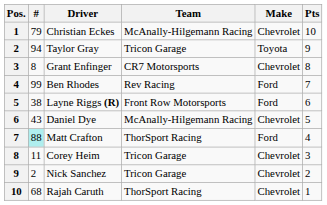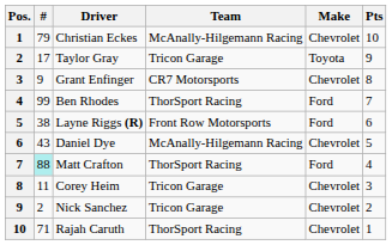 <table class="wikitable" style="font-size:95%">
 <tr>
 <th>Pos.</th>
 <th>#</th>
 <th>Driver</th>
 <th>Team</th>
 <th>Make</th>
 <th>Pts</th>
 </tr>
 <tr>
 <th>1</th>
 <td>79</td>
 <td>Christian Eckes</td>
 <td>McAnally-Hilgemann Racing</td>
 <td>Chevrolet</td>
 <td>10</td>
 </tr>
 <tr>
 <th>2</th>
-<td>94</td>
+<td>17</td>
 <td>Taylor Gray</td>
 <td>Tricon Garage</td>
 <td>Toyota</td>
 <td>9</td>
 </tr>
 <tr>
 <th>3</th>
-<td>8</td>
+<td>9</td>
 <td>Grant Enfinger</td>
 <td>CR7 Motorsports</td>
 <td>Chevrolet</td>
 <td>8</td>
 </tr>
 <tr>
 <th>4</th>
 <td>99</td>
 <td>Ben Rhodes</td>
-<td>Rev Racing</td>
+<td>ThorSport Racing</td>
 <td>Ford</td>
 <td>7</td>
 </tr>
 <tr>
 <th>5</th>
 <td>38</td>
 <td>Layne Riggs <strong>(R)</strong></td>
 <td>Front Row Motorsports</td>
 <td>Ford</td>
 <td>6</td>
 </tr>
 <tr>
 <th>6</th>
 <td>43</td>
 <td>Daniel Dye</td>
 <td>McAnally-Hilgemann Racing</td>
 <td>Chevrolet</td>
 <td>5</td>
 </tr>
 <tr>
 <th>7</th>
 <td style="background: paleturquoise;">88</td>
 <td>Matt Crafton</td>
 <td>ThorSport Racing</td>
 <td>Ford</td>
 <td>4</td>
 </tr>
 <tr>
 <th>8</th>
 <td>11</td>
 <td>Corey Heim</td>
 <td>Tricon Garage</td>
 <td>Chevrolet</td>
 <td>3</td>
 </tr>
 <tr>
 <th>9</th>
 <td>2</td>
 <td>Nick Sanchez</td>
 <td>Tricon Garage</td>
 <td>Chevrolet</td>
 <td>2</td>
 </tr>
 <tr>
 <th>10</th>
-<td>68</td>
+<td>71</td>
 <td>Rajah Caruth</td>
 <td>ThorSport Racing</td>
 <td>Chevrolet</td>
 <td>1</td>
 </tr>
 </table>
